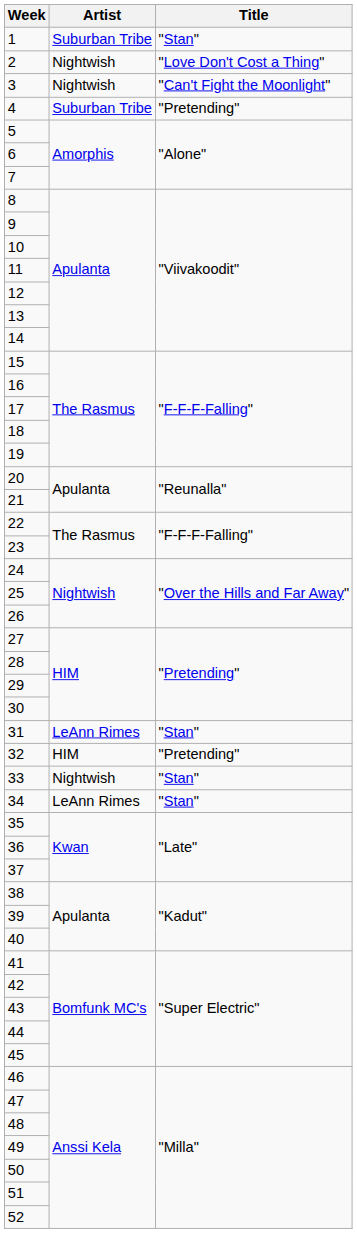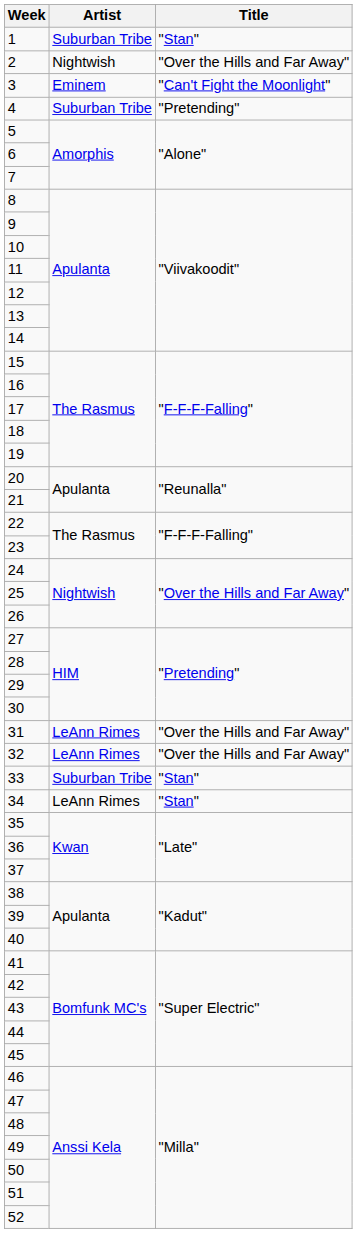 <table class="wikitable" style="margin: 0 0 0 0;">
 <tr>
 <th>Week</th>
 <th>Artist</th>
 <th>Title</th>
 </tr>
 <tr>
 <td>1</td>
 <td><a href='#'>Suburban Tribe</a></td>
 <td>"<a href='#'>Stan</a>"</td>
 </tr>
 <tr>
 <td>2</td>
 <td>Nightwish</td>
-<td>"<a href='#'>Love Don't Cost a Thing</a>"</td>
+<td>"Over the Hills and Far Away"</td>
 </tr>
 <tr>
 <td>3</td>
-<td>Nightwish</td>
+<td><a href='#'>Eminem</a></td>
 <td>"<a href='#'>Can't Fight the Moonlight</a>"</td>
 </tr>
 <tr>
 <td>4</td>
 <td><a href='#'>Suburban Tribe</a></td>
 <td>"Pretending"</td>
 </tr>
 <tr>
 <td>5</td>
 <td rowspan=3><a href='#'>Amorphis</a></td>
 <td rowspan=3>"Alone"</td>
 </tr>
 <tr>
 <td>6</td>
 </tr>
 <tr>
 <td>7</td>
 </tr>
 <tr>
 <td>8</td>
 <td rowspan=7><a href='#'>Apulanta</a></td>
 <td rowspan=7>"Viivakoodit"</td>
 </tr>
 <tr>
 <td>9</td>
 </tr>
 <tr>
 <td>10</td>
 </tr>
 <tr>
 <td>11</td>
 </tr>
 <tr>
 <td>12</td>
 </tr>
 <tr>
 <td>13</td>
 </tr>
 <tr>
 <td>14</td>
 </tr>
 <tr>
 <td>15</td>
 <td rowspan=5><a href='#'>The Rasmus</a></td>
 <td rowspan=5>"<a href='#'>F-F-F-Falling</a>"</td>
 </tr>
 <tr>
 <td>16</td>
 </tr>
 <tr>
 <td>17</td>
 </tr>
 <tr>
 <td>18</td>
 </tr>
 <tr>
 <td>19</td>
 </tr>
 <tr>
 <td>20</td>
 <td rowspan=2>Apulanta</td>
 <td rowspan=2>"Reunalla"</td>
 </tr>
 <tr>
 <td>21</td>
 </tr>
 <tr>
 <td>22</td>
 <td rowspan=2>The Rasmus</td>
 <td rowspan=2>"F-F-F-Falling"</td>
 </tr>
 <tr>
 <td>23</td>
 </tr>
 <tr>
 <td>24</td>
 <td rowspan=3><a href='#'>Nightwish</a></td>
 <td rowspan=3>"<a href='#'>Over the Hills and Far Away</a>"</td>
 </tr>
 <tr>
 <td>25</td>
 </tr>
 <tr>
 <td>26</td>
 </tr>
 <tr>
 <td>27</td>
 <td rowspan=4><a href='#'>HIM</a></td>
 <td rowspan=4>"<a href='#'>Pretending</a>"</td>
 </tr>
 <tr>
 <td>28</td>
 </tr>
 <tr>
 <td>29</td>
 </tr>
 <tr>
 <td>30</td>
 </tr>
 <tr>
 <td>31</td>
 <td><a href='#'>LeAnn Rimes</a></td>
-<td>"<a href='#'>Stan</a>"</td>
+<td>"Over the Hills and Far Away"</td>
 </tr>
 <tr>
 <td>32</td>
-<td>HIM</td>
-<td>"Pretending"</td>
+<td><a href='#'>LeAnn Rimes</a></td>
+<td>"Over the Hills and Far Away"</td>
 </tr>
 <tr>
 <td>33</td>
-<td>Nightwish</td>
+<td><a href='#'>Suburban Tribe</a></td>
 <td>"<a href='#'>Stan</a>"</td>
 </tr>
 <tr>
 <td>34</td>
 <td>LeAnn Rimes</td>
 <td>"<a href='#'>Stan</a>"</td>
 </tr>
 <tr>
 <td>35</td>
 <td rowspan=3><a href='#'>Kwan</a></td>
 <td rowspan=3>"Late"</td>
 </tr>
 <tr>
 <td>36</td>
 </tr>
 <tr>
 <td>37</td>
 </tr>
 <tr>
 <td>38</td>
 <td rowspan=3>Apulanta</td>
 <td rowspan=3>"Kadut"</td>
 </tr>
 <tr>
 <td>39</td>
 </tr>
 <tr>
 <td>40</td>
 </tr>
 <tr>
 <td>41</td>
 <td rowspan=5><a href='#'>Bomfunk MC's</a></td>
 <td rowspan=5>"Super Electric"</td>
 </tr>
 <tr>
 <td>42</td>
 </tr>
 <tr>
 <td>43</td>
 </tr>
 <tr>
 <td>44</td>
 </tr>
 <tr>
 <td>45</td>
 </tr>
 <tr>
 <td>46</td>
 <td rowspan=7><a href='#'>Anssi Kela</a></td>
 <td rowspan=7>"Milla"</td>
 </tr>
 <tr>
 <td>47</td>
 </tr>
 <tr>
 <td>48</td>
 </tr>
 <tr>
 <td>49</td>
 </tr>
 <tr>
 <td>50</td>
 </tr>
 <tr>
 <td>51</td>
 </tr>
 <tr>
 <td>52</td>
 </tr>
 </table>
